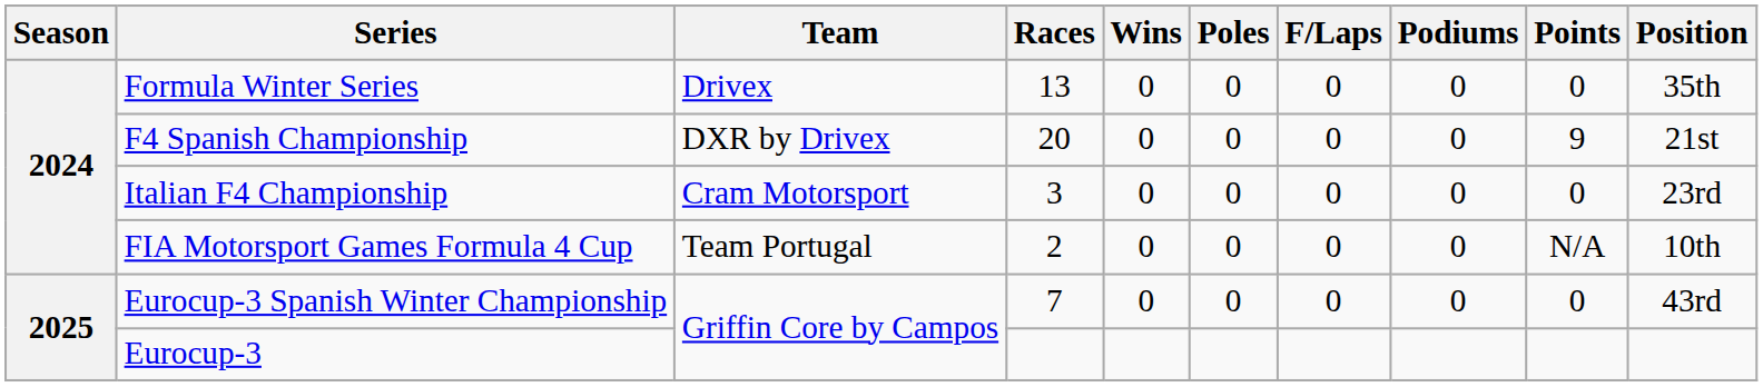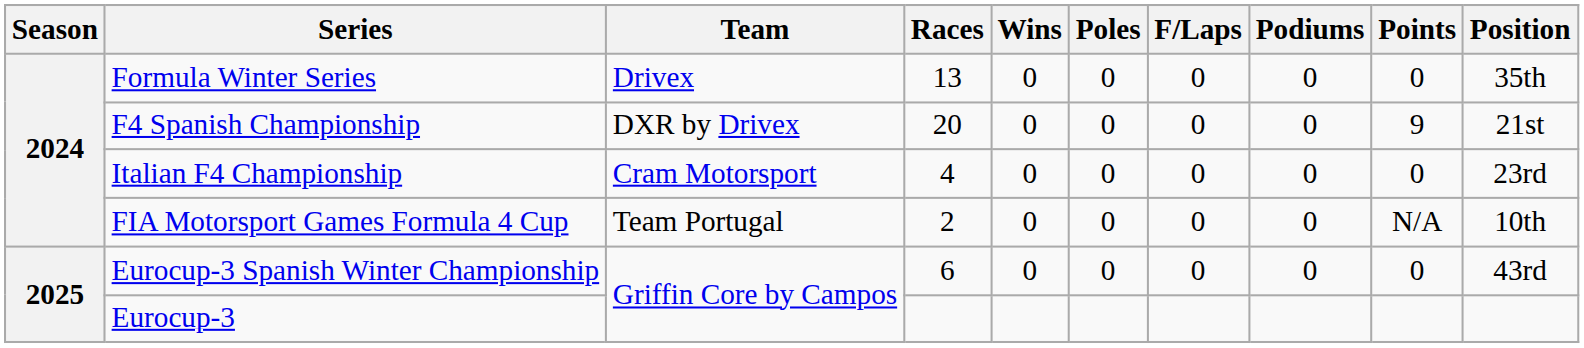 <table class="wikitable" style="font-size: 90%; text-align:center">
 <tr>
 <th>Season</th>
 <th>Series</th>
 <th>Team</th>
 <th>Races</th>
 <th>Wins</th>
 <th>Poles</th>
 <th>F/Laps</th>
 <th>Podiums</th>
 <th>Points</th>
 <th>Position</th>
 </tr>
 <tr>
 <th rowspan="4">2024</th>
 <td align=left><a href='#'>Formula Winter Series</a></td>
 <td align=left><a href='#'>Drivex</a></td>
 <td>13</td>
 <td>0</td>
 <td>0</td>
 <td>0</td>
 <td>0</td>
 <td>0</td>
 <td>35th</td>
 </tr>
 <tr>
 <td align=left><a href='#'>F4 Spanish Championship</a></td>
 <td align=left>DXR by <a href='#'>Drivex</a></td>
 <td>20</td>
 <td>0</td>
 <td>0</td>
 <td>0</td>
 <td>0</td>
 <td>9</td>
 <td>21st</td>
 </tr>
 <tr>
 <td align=left><a href='#'>Italian F4 Championship</a></td>
 <td align=left><a href='#'>Cram Motorsport</a></td>
-<td>3</td>
+<td>4</td>
 <td>0</td>
 <td>0</td>
 <td>0</td>
 <td>0</td>
 <td>0</td>
 <td>23rd</td>
 </tr>
 <tr>
 <td align=left><a href='#'>FIA Motorsport Games Formula 4 Cup</a></td>
 <td align=left>Team Portugal</td>
 <td>2</td>
 <td>0</td>
 <td>0</td>
 <td>0</td>
 <td>0</td>
 <td>N/A</td>
 <td>10th</td>
 </tr>
 <tr>
 <th rowspan="2">2025</th>
 <td align="left" nowrap><a href='#'>Eurocup-3 Spanish Winter Championship</a></td>
 <td align="left" rowspan="2" nowrap><a href='#'>Griffin Core by Campos</a></td>
-<td>7</td>
+<td>6</td>
 <td>0</td>
 <td>0</td>
 <td>0</td>
 <td>0</td>
 <td>0</td>
 <td>43rd</td>
 </tr>
 <tr>
 <td align="left"><a href='#'>Eurocup-3</a></td>
 <td></td>
 <td></td>
 <td></td>
 <td></td>
 <td></td>
 <td></td>
 <td></td>
 </tr>
 </table>
